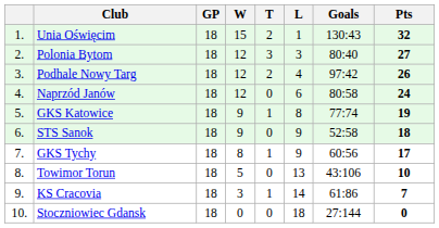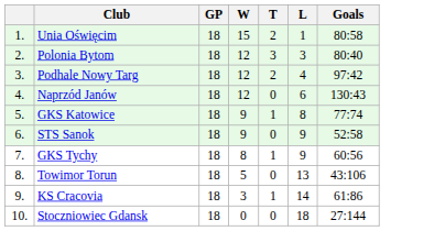 <table class="wikitable">
 <tr>
 <th width="30"></th>
 <th width="200">Club</th>
 <th width="30">GP</th>
 <th width="30">W</th>
 <th width="30">T</th>
 <th width="30">L</th>
 <th width="70">Goals</th>
-<th width="70">Pts</th>
 </tr>
 <tr bgcolor="#e6fae6" align="center">
 <td>1.</td>
 <td align="left"><a href='#'>Unia Oświęcim</a></td>
 <td>18</td>
 <td>15</td>
 <td>2</td>
 <td>1</td>
-<td>130:43</td>
-<td><strong>32</strong></td>
+<td>80:58</td>
 </tr>
 <tr bgcolor="#e6fae6" align="center">
 <td>2.</td>
 <td align="left"><a href='#'>Polonia Bytom</a></td>
 <td>18</td>
 <td>12</td>
 <td>3</td>
 <td>3</td>
 <td>80:40</td>
-<td><strong>27</strong></td>
 </tr>
 <tr bgcolor="#e6fae6" align="center">
 <td>3.</td>
 <td align="left"><a href='#'>Podhale Nowy Targ</a></td>
 <td>18</td>
 <td>12</td>
 <td>2</td>
 <td>4</td>
 <td>97:42</td>
-<td><strong>26</strong></td>
 </tr>
 <tr bgcolor="#e6fae6" align="center">
 <td>4.</td>
 <td align="left"><a href='#'>Naprzód Janów</a></td>
 <td>18</td>
 <td>12</td>
 <td>0</td>
 <td>6</td>
-<td>80:58</td>
-<td><strong>24</strong></td>
+<td>130:43</td>
 </tr>
 <tr bgcolor="#e6fae6" align="center">
 <td>5.</td>
 <td align="left"><a href='#'>GKS Katowice</a></td>
 <td>18</td>
 <td>9</td>
 <td>1</td>
 <td>8</td>
 <td>77:74</td>
-<td><strong>19</strong></td>
 </tr>
 <tr bgcolor="#e6fae6" align="center">
 <td>6.</td>
 <td align="left"><a href='#'>STS Sanok</a></td>
 <td>18</td>
 <td>9</td>
 <td>0</td>
 <td>9</td>
 <td>52:58</td>
-<td><strong>18</strong></td>
 </tr>
 <tr bgcolor="#FFFFFF" align="center">
 <td>7.</td>
 <td align="left"><a href='#'>GKS Tychy</a></td>
 <td>18</td>
 <td>8</td>
 <td>1</td>
 <td>9</td>
 <td>60:56</td>
-<td><strong>17</strong></td>
 </tr>
 <tr bgcolor="#FFFFFF" align="center">
 <td>8.</td>
 <td align="left"><a href='#'>Towimor Torun</a></td>
 <td>18</td>
 <td>5</td>
 <td>0</td>
 <td>13</td>
 <td>43:106</td>
-<td><strong>10</strong></td>
 </tr>
 <tr bgcolor="#FFFFFF" align="center">
 <td>9.</td>
 <td align="left"><a href='#'>KS Cracovia</a></td>
 <td>18</td>
 <td>3</td>
 <td>1</td>
 <td>14</td>
 <td>61:86</td>
-<td><strong>7</strong></td>
 </tr>
 <tr bgcolor="#FFFFFF" align="center">
 <td>10.</td>
 <td align="left"><a href='#'>Stoczniowiec Gdansk</a></td>
 <td>18</td>
 <td>0</td>
 <td>0</td>
 <td>18</td>
 <td>27:144</td>
-<td><strong>0</strong></td>
 </tr>
 </table>
